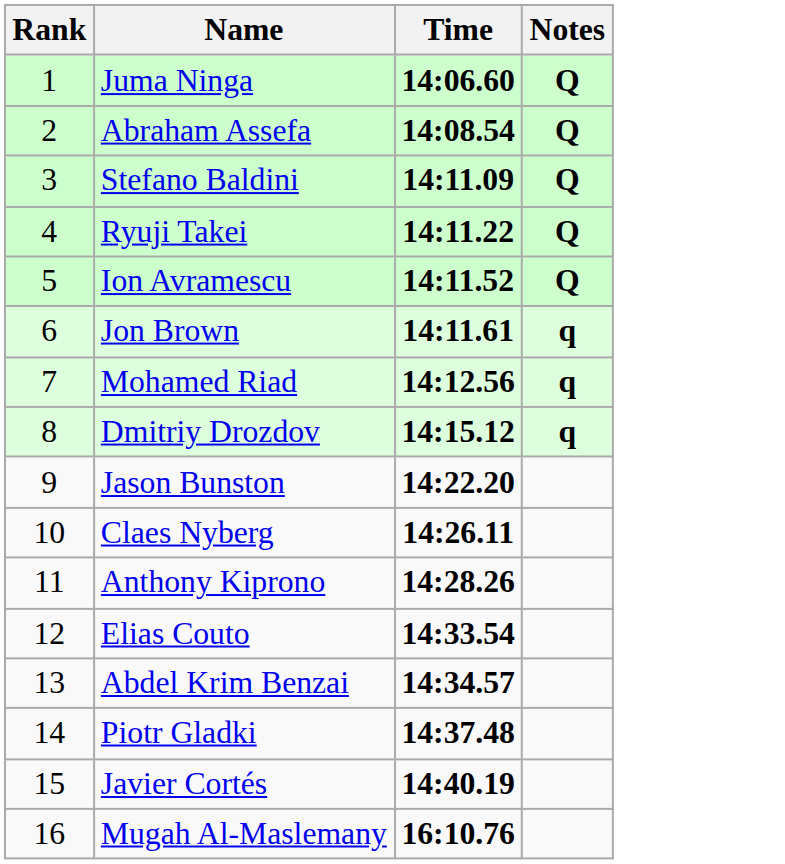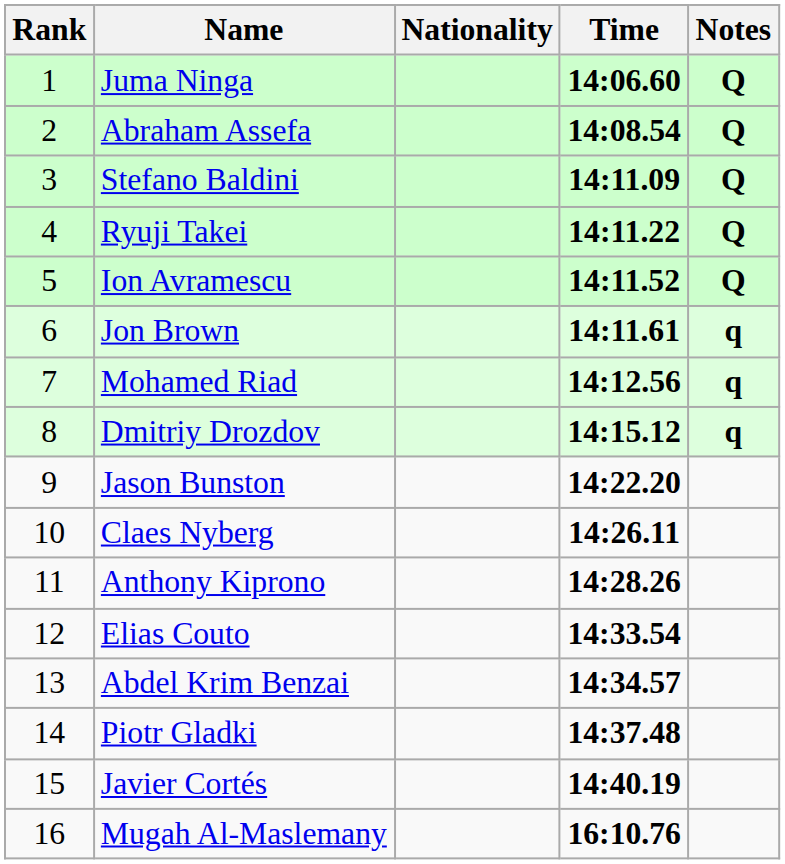 <table class="wikitable sortable" style="text-align:center">
 <tr>
 <th>Rank</th>
 <th>Name</th>
+<th>Nationality</th>
 <th>Time</th>
 <th>Notes</th>
 </tr>
 <tr bgcolor=ccffcc>
 <td>1</td>
 <td align=left><a href='#'>Juma Ninga</a></td>
+<td align=left></td>
 <td><strong>14:06.60</strong></td>
 <td><strong>Q</strong></td>
 </tr>
 <tr bgcolor=ccffcc>
 <td>2</td>
 <td align=left><a href='#'>Abraham Assefa</a></td>
+<td align=left></td>
 <td><strong>14:08.54</strong></td>
 <td><strong>Q</strong></td>
 </tr>
 <tr bgcolor=ccffcc>
 <td>3</td>
 <td align=left><a href='#'>Stefano Baldini</a></td>
+<td align=left></td>
 <td><strong>14:11.09</strong></td>
 <td><strong>Q</strong></td>
 </tr>
 <tr bgcolor=ccffcc>
 <td>4</td>
 <td align=left><a href='#'>Ryuji Takei</a></td>
+<td align=left></td>
 <td><strong>14:11.22</strong></td>
 <td><strong>Q</strong></td>
 </tr>
 <tr bgcolor=ccffcc>
 <td>5</td>
 <td align=left><a href='#'>Ion Avramescu</a></td>
+<td align=left></td>
 <td><strong>14:11.52</strong></td>
 <td><strong>Q</strong></td>
 </tr>
 <tr bgcolor=ddffdd>
 <td>6</td>
 <td align=left><a href='#'>Jon Brown</a></td>
+<td align=left></td>
 <td><strong>14:11.61</strong></td>
 <td><strong>q</strong></td>
 </tr>
 <tr bgcolor=ddffdd>
 <td>7</td>
 <td align=left><a href='#'>Mohamed Riad</a></td>
+<td align=left></td>
 <td><strong>14:12.56</strong></td>
 <td><strong>q</strong></td>
 </tr>
 <tr bgcolor=ddffdd>
 <td>8</td>
 <td align=left><a href='#'>Dmitriy Drozdov</a></td>
+<td align=left></td>
 <td><strong>14:15.12</strong></td>
 <td><strong>q</strong></td>
 </tr>
 <tr>
 <td>9</td>
 <td align=left><a href='#'>Jason Bunston</a></td>
+<td align=left></td>
 <td><strong>14:22.20</strong></td>
 <td></td>
 </tr>
 <tr>
 <td>10</td>
 <td align=left><a href='#'>Claes Nyberg</a></td>
+<td align=left></td>
 <td><strong>14:26.11</strong></td>
 <td></td>
 </tr>
 <tr>
 <td>11</td>
 <td align=left><a href='#'>Anthony Kiprono</a></td>
+<td align=left></td>
 <td><strong>14:28.26</strong></td>
 <td></td>
 </tr>
 <tr>
 <td>12</td>
 <td align=left><a href='#'>Elias Couto</a></td>
+<td align=left></td>
 <td><strong>14:33.54</strong></td>
 <td></td>
 </tr>
 <tr>
 <td>13</td>
 <td align=left><a href='#'>Abdel Krim Benzai</a></td>
+<td align=left></td>
 <td><strong>14:34.57</strong></td>
 <td></td>
 </tr>
 <tr>
 <td>14</td>
 <td align=left><a href='#'>Piotr Gladki</a></td>
+<td align=left></td>
 <td><strong>14:37.48</strong></td>
 <td></td>
 </tr>
 <tr>
 <td>15</td>
 <td align=left><a href='#'>Javier Cortés</a></td>
+<td align=left></td>
 <td><strong>14:40.19</strong></td>
 <td></td>
 </tr>
 <tr>
 <td>16</td>
 <td align=left><a href='#'>Mugah Al-Maslemany</a></td>
+<td align=left></td>
 <td><strong>16:10.76</strong></td>
 <td></td>
 </tr>
 </table>
